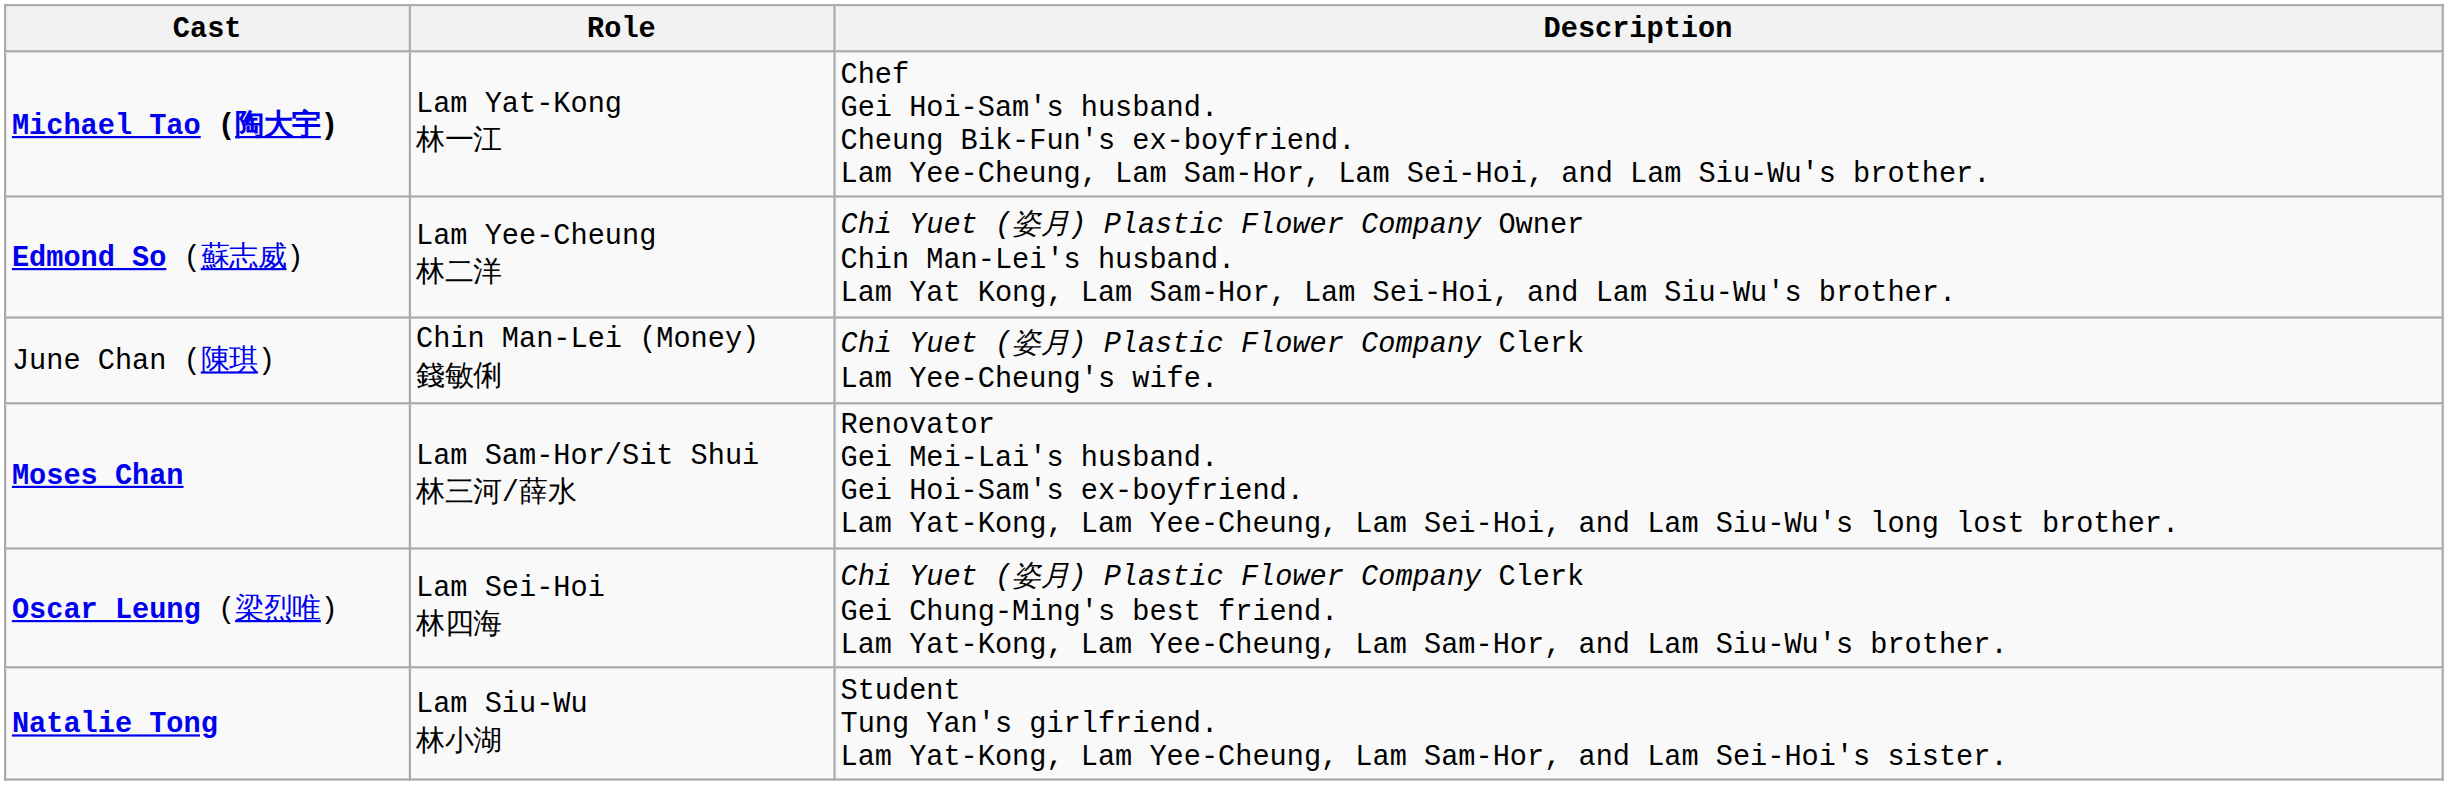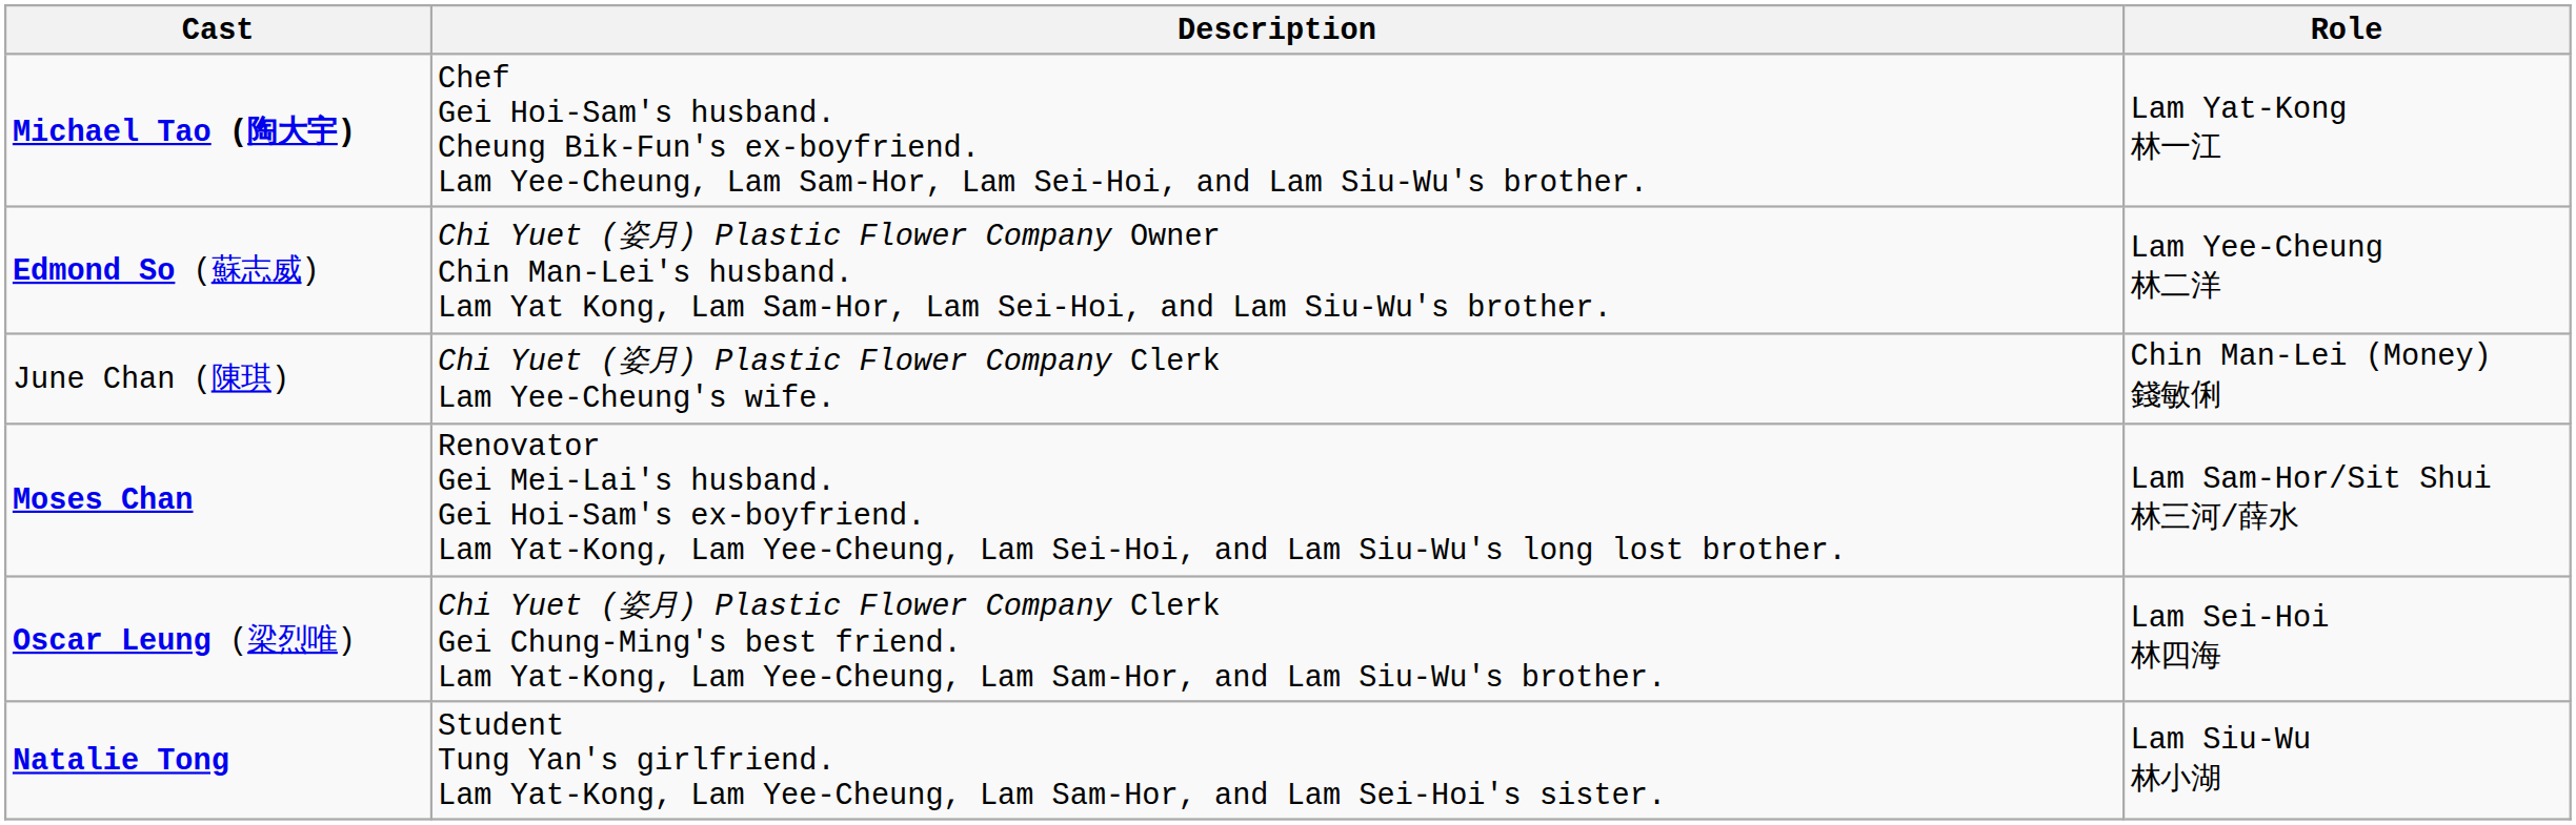 <table class="wikitable" width="70%">
 <tr>
 <th>Cast</th>
+<th>Description</th>
 <th>Role</th>
-<th>Description</th>
 </tr>
 <tr>
 <td><strong><a href='#'>Michael Tao</a> (<a href='#'>陶大宇</a>)</strong></td>
+<td>Chef <br> Gei Hoi-Sam's husband.<br> Cheung Bik-Fun's ex-boyfriend. <br> Lam Yee-Cheung, Lam Sam-Hor, Lam Sei-Hoi, and Lam Siu-Wu's brother.</td>
 <td>Lam Yat-Kong <br> 林一江</td>
-<td>Chef <br> Gei Hoi-Sam's husband.<br> Cheung Bik-Fun's ex-boyfriend. <br> Lam Yee-Cheung, Lam Sam-Hor, Lam Sei-Hoi, and Lam Siu-Wu's brother.</td>
 </tr>
 <tr>
 <td><strong><a href='#'>Edmond So</a></strong> (<a href='#'>蘇志威</a>)</td>
+<td><em>Chi Yuet (姿月) Plastic Flower Company</em> Owner <br> Chin Man-Lei's husband. <br> Lam Yat Kong, Lam Sam-Hor, Lam Sei-Hoi, and Lam Siu-Wu's brother.</td>
 <td>Lam Yee-Cheung <br> 林二洋</td>
-<td><em>Chi Yuet (姿月) Plastic Flower Company</em> Owner <br> Chin Man-Lei's husband. <br> Lam Yat Kong, Lam Sam-Hor, Lam Sei-Hoi, and Lam Siu-Wu's brother.</td>
 </tr>
 <tr>
 <td>June Chan (<a href='#'>陳琪</a>)</td>
+<td><em>Chi Yuet (姿月) Plastic Flower Company</em> Clerk <br> Lam Yee-Cheung's wife.</td>
 <td>Chin Man-Lei (Money) <br> 錢敏俐</td>
-<td><em>Chi Yuet (姿月) Plastic Flower Company</em> Clerk <br> Lam Yee-Cheung's wife.</td>
 </tr>
 <tr>
 <td><strong><a href='#'>Moses Chan</a></strong></td>
+<td>Renovator <br> Gei Mei-Lai's husband. <br> Gei Hoi-Sam's ex-boyfriend. <br> Lam Yat-Kong, Lam Yee-Cheung, Lam Sei-Hoi, and Lam Siu-Wu's long lost brother.</td>
 <td>Lam Sam-Hor/Sit Shui <br> 林三河/薛水</td>
-<td>Renovator <br> Gei Mei-Lai's husband. <br> Gei Hoi-Sam's ex-boyfriend. <br> Lam Yat-Kong, Lam Yee-Cheung, Lam Sei-Hoi, and Lam Siu-Wu's long lost brother.</td>
 </tr>
 <tr>
 <td><strong><a href='#'>Oscar Leung</a></strong> (<a href='#'>梁烈唯</a>)</td>
+<td><em>Chi Yuet (姿月) Plastic Flower Company</em> Clerk <br> Gei Chung-Ming's best friend. <br> Lam Yat-Kong, Lam Yee-Cheung, Lam Sam-Hor, and Lam Siu-Wu's brother.</td>
 <td>Lam Sei-Hoi <br> 林四海</td>
-<td><em>Chi Yuet (姿月) Plastic Flower Company</em> Clerk <br> Gei Chung-Ming's best friend. <br> Lam Yat-Kong, Lam Yee-Cheung, Lam Sam-Hor, and Lam Siu-Wu's brother.</td>
 </tr>
 <tr>
 <td><strong><a href='#'>Natalie Tong</a></strong></td>
+<td>Student <br> Tung Yan's girlfriend. <br> Lam Yat-Kong, Lam Yee-Cheung, Lam Sam-Hor, and Lam Sei-Hoi's sister.</td>
 <td>Lam Siu-Wu <br> 林小湖</td>
-<td>Student <br> Tung Yan's girlfriend. <br> Lam Yat-Kong, Lam Yee-Cheung, Lam Sam-Hor, and Lam Sei-Hoi's sister.</td>
 </tr>
 </table>
